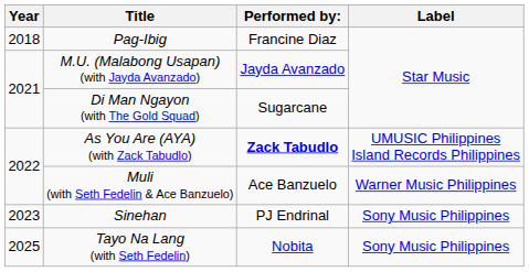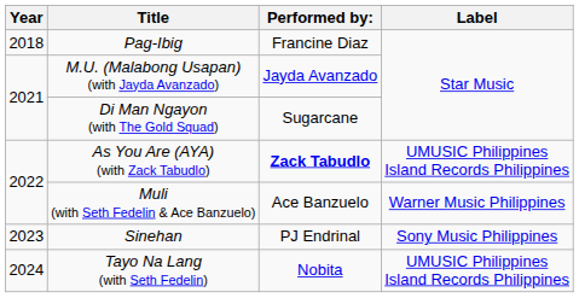 <table class="wikitable"style="text-align:center; ">
 <tr>
 <th>Year</th>
 <th>Title</th>
 <th>Performed by:</th>
 <th>Label</th>
 </tr>
 <tr>
 <td>2018</td>
 <td><em>Pag-Ibig</em> </td>
 <td>Francine Diaz</td>
 <td rowspan=3><a href='#'>Star Music</a></td>
 </tr>
 <tr>
 <td rowspan=2>2021</td>
 <td><em>M.U. (Malabong Usapan)</em>  <br><small>(with <a href='#'>Jayda Avanzado</a>)</small></td>
 <td><a href='#'>Jayda Avanzado</a></td>
 </tr>
 <tr>
 <td><em>Di Man Ngayon</em>  <br><small>(with <a href='#'>The Gold Squad</a>)</small></td>
 <td>Sugarcane</td>
 </tr>
 <tr>
 <td rowspan=2>2022</td>
 <td><em>As You Are (AYA)</em>  <br><small>(with <a href='#'>Zack Tabudlo</a>)</small></td>
 <td><strong><a href='#'>Zack Tabudlo</a></strong></td>
 <td><a href='#'>UMUSIC Philippines</a> <br> <a href='#'>Island Records Philippines</a></td>
 </tr>
 <tr>
 <td><em>Muli</em>  <br><small>(with <a href='#'>Seth Fedelin</a> & Ace Banzuelo)</small></td>
 <td>Ace Banzuelo</td>
 <td><a href='#'>Warner Music Philippines</a></td>
 </tr>
 <tr>
 <td>2023</td>
 <td><em>Sinehan</em> </td>
 <td>PJ Endrinal</td>
 <td><a href='#'>Sony Music Philippines</a></td>
 </tr>
 <tr>
-<td>2025</td>
+<td>2024</td>
 <td><em>Tayo Na Lang</em>  <br><small>(with <a href='#'>Seth Fedelin</a>)</small></td>
 <td><a href='#'>Nobita</a></td>
-<td><a href='#'>Sony Music Philippines</a></td>
+<td><a href='#'>UMUSIC Philippines</a> <br> <a href='#'>Island Records Philippines</a></td>
 </tr>
 </table>
